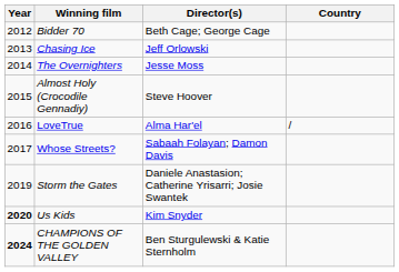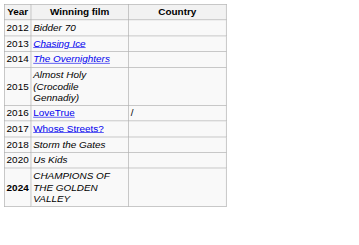 <table class="wikitable">
 <tr>
 <th width="30px">Year</th>
 <th width="150px">Winning film</th>
-<th width="200px">Director(s)</th>
 <th width="150px">Country</th>
 </tr>
 <tr>
 <td>2012</td>
 <td><em>Bidder 70</em></td>
-<td>Beth Cage; George Cage</td>
 <td></td>
 </tr>
 <tr>
 <td>2013</td>
 <td><em><a href='#'>Chasing Ice</a></em></td>
-<td><a href='#'>Jeff Orlowski</a></td>
 <td></td>
 </tr>
 <tr>
 <td>2014</td>
 <td><em><a href='#'>The Overnighters</a></em></td>
-<td><a href='#'>Jesse Moss</a></td>
 <td></td>
 </tr>
 <tr>
 <td>2015</td>
 <td><em>Almost Holy<br>(Crocodile Gennadiy)</em></td>
-<td>Steve Hoover</td>
 <td></td>
 </tr>
 <tr>
 <td>2016</td>
 <td><a href='#'>LoveTrue</a></td>
-<td><a href='#'>Alma Har'el</a></td>
 <td>/<br></td>
 </tr>
 <tr>
 <td>2017</td>
 <td><a href='#'>Whose Streets?</a></td>
-<td><a href='#'>Sabaah Folayan</a>; <a href='#'>Damon Davis</a></td>
 <td></td>
 </tr>
 <tr>
-<td>2019</td>
+<td>2018</td>
 <td><em>Storm the Gates</em></td>
-<td>Daniele Anastasion;<br> Catherine Yrisarri; Josie Swantek</td>
 <td></td>
 </tr>
 <tr>
-<td><strong>2020</strong></td>
+<td>2020</td>
 <td><em>Us Kids</em></td>
-<td><a href='#'>Kim Snyder</a></td>
 <td></td>
 </tr>
 <tr>
 <td><strong>2024</strong></td>
 <td><em>CHAMPIONS OF THE GOLDEN VALLEY</em></td>
-<td>Ben Sturgulewski & Katie Sternholm</td>
 <td></td>
 </tr>
 </table>
